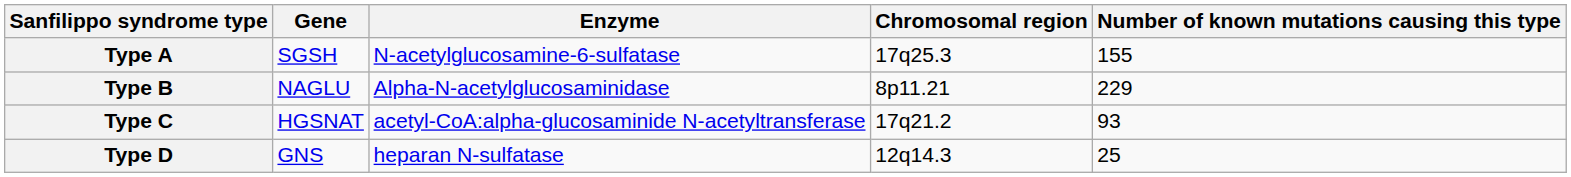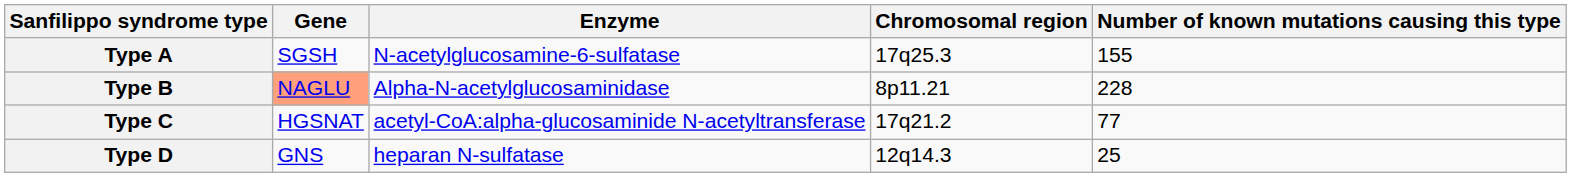 <table class="wikitable">
 <tr>
 <th>Sanfilippo syndrome type</th>
 <th>Gene</th>
 <th>Enzyme</th>
 <th>Chromosomal region</th>
 <th>Number of known mutations causing this type</th>
 </tr>
 <tr>
 <th>Type A</th>
 <td><a href='#'>SGSH</a></td>
 <td><a href='#'>N-acetylglucosamine-6-sulfatase</a></td>
 <td>17q25.3</td>
 <td>155</td>
 </tr>
 <tr>
 <th>Type B</th>
-<td><a href='#'>NAGLU</a></td>
+<td style="background: lightsalmon;"><a href='#'>NAGLU</a></td>
 <td><a href='#'>Alpha-N-acetylglucosaminidase</a></td>
 <td>8p11.21</td>
-<td>229</td>
+<td>228</td>
 </tr>
 <tr>
 <th>Type C</th>
 <td><a href='#'>HGSNAT</a></td>
 <td><a href='#'>acetyl-CoA:alpha-glucosaminide N-acetyltransferase</a></td>
 <td>17q21.2</td>
-<td>93</td>
+<td>77</td>
 </tr>
 <tr>
 <th>Type D</th>
 <td><a href='#'>GNS</a></td>
 <td><a href='#'>heparan N-sulfatase</a></td>
 <td>12q14.3</td>
 <td>25</td>
 </tr>
 </table>
